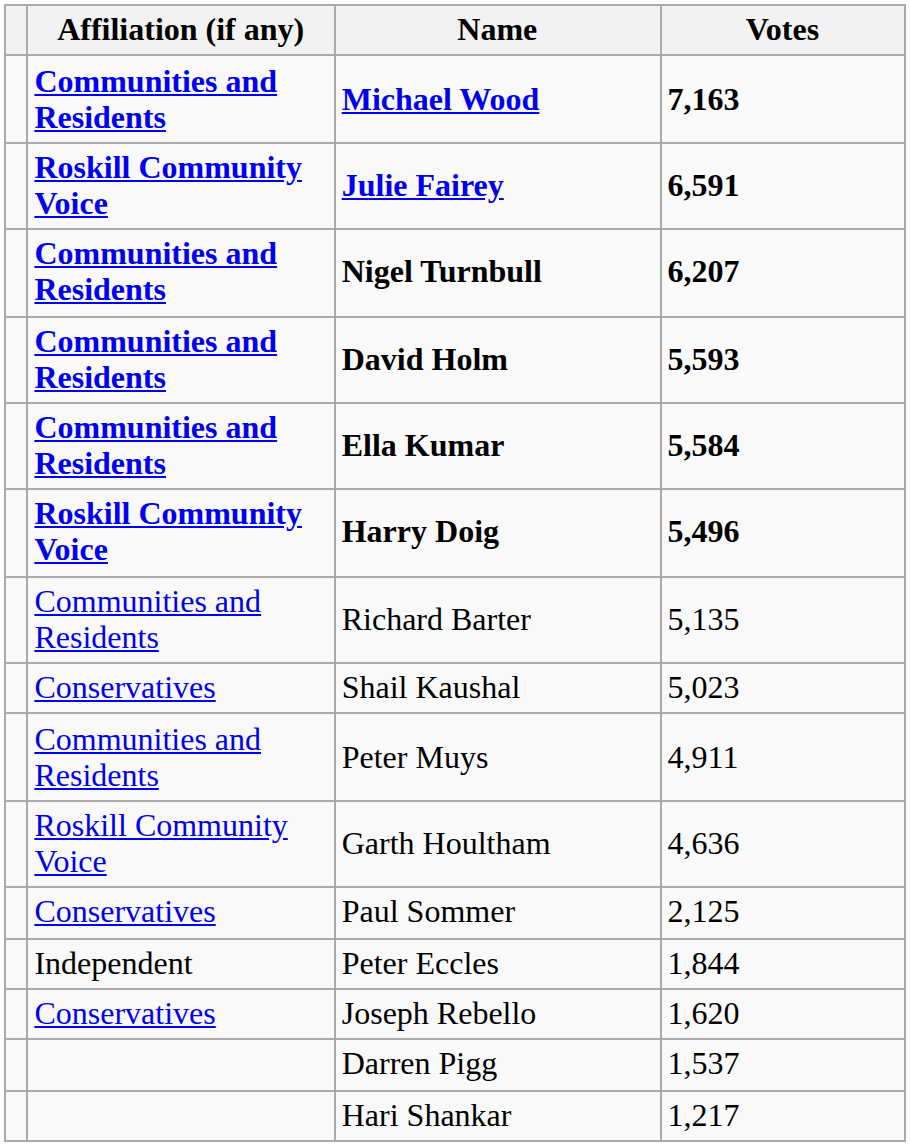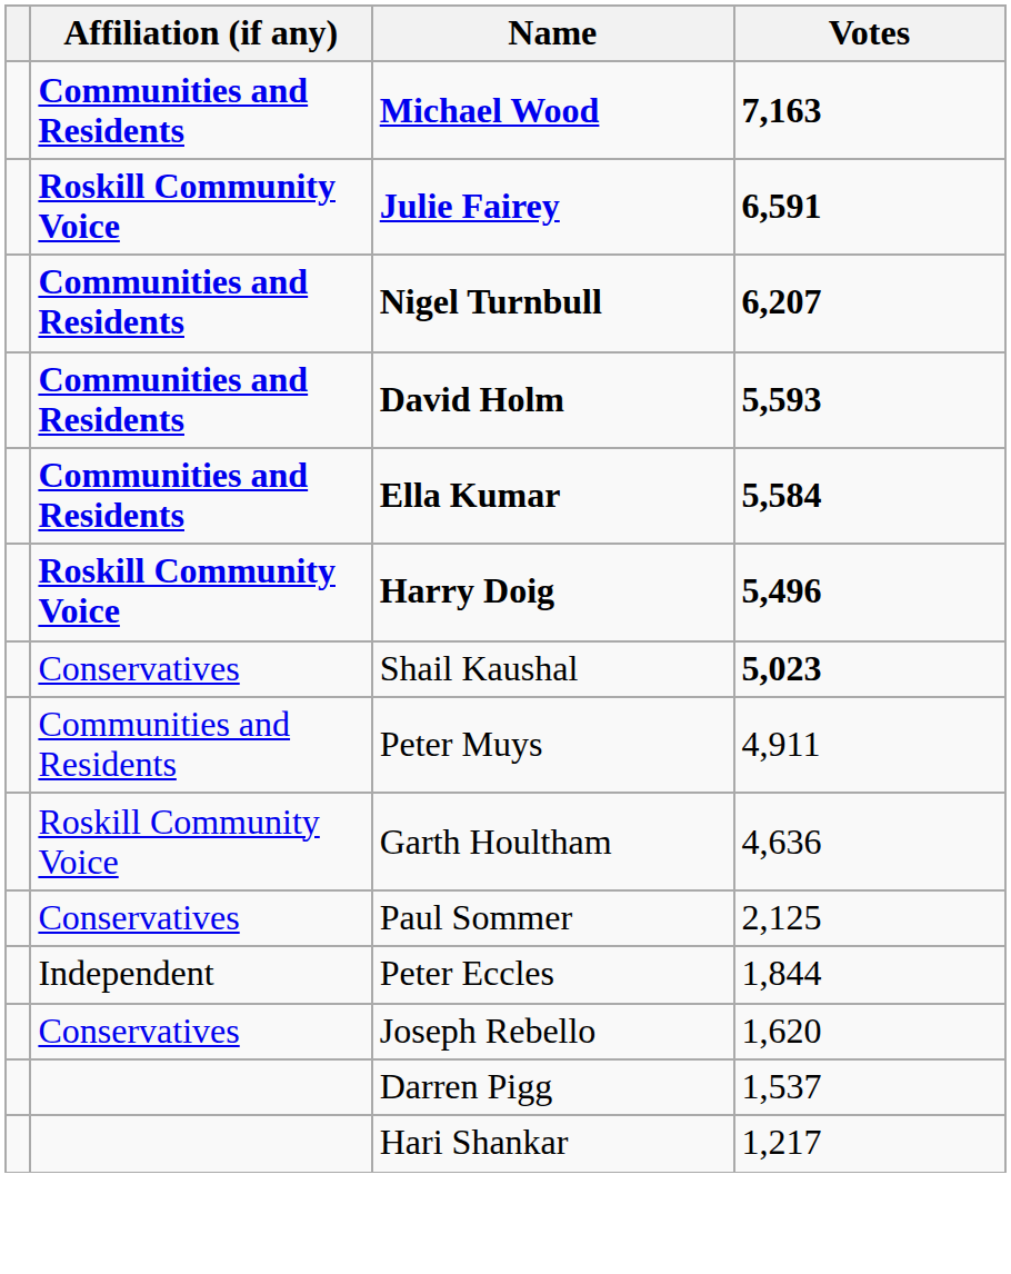 <table class="wikitable" style="width:51%;">
 <tr>
 <th style="width:1%;"></th>
 <th style="width:15%;">Affiliation (if any)</th>
 <th style="width:20%;">Name</th>
 <th style="width:15%;">Votes</th>
 </tr>
 <tr>
 <td bgcolor=></td>
 <td><strong><a href='#'>Communities and Residents</a></strong></td>
 <td><strong><a href='#'>Michael Wood</a></strong></td>
 <td><strong>7,163</strong></td>
 </tr>
 <tr>
 <td bgcolor=></td>
 <td><strong><a href='#'>Roskill Community Voice</a></strong></td>
 <td><strong><a href='#'>Julie Fairey</a></strong></td>
 <td><strong>6,591</strong></td>
 </tr>
 <tr>
 <td bgcolor=></td>
 <td><strong><a href='#'>Communities and Residents</a> </strong></td>
 <td><strong>Nigel Turnbull</strong></td>
 <td><strong>6,207</strong></td>
 </tr>
 <tr>
 <td bgcolor=></td>
 <td><strong><a href='#'>Communities and Residents</a></strong></td>
 <td><strong>David Holm</strong></td>
 <td><strong>5,593</strong></td>
 </tr>
 <tr>
 <td bgcolor=></td>
 <td><strong><a href='#'>Communities and Residents</a></strong></td>
 <td><strong>Ella Kumar</strong></td>
 <td><strong>5,584</strong></td>
 </tr>
 <tr>
 <td bgcolor=></td>
 <td><strong><a href='#'>Roskill Community Voice</a></strong></td>
 <td><strong>Harry Doig</strong></td>
 <td><strong>5,496</strong></td>
 </tr>
 <tr>
 <td bgcolor=></td>
-<td><a href='#'>Communities and Residents</a></td>
-<td>Richard Barter</td>
-<td>5,135</td>
-</tr>
-<tr>
-<td bgcolor=></td>
 <td><a href='#'>Conservatives</a></td>
 <td>Shail Kaushal</td>
-<td>5,023</td>
+<td><strong>5,023</strong></td>
 </tr>
 <tr>
 <td bgcolor=></td>
 <td><a href='#'>Communities and Residents</a></td>
 <td>Peter Muys</td>
 <td>4,911</td>
 </tr>
 <tr>
 <td bgcolor=></td>
 <td><a href='#'>Roskill Community Voice</a></td>
 <td>Garth Houltham</td>
 <td>4,636</td>
 </tr>
 <tr>
 <td bgcolor=></td>
 <td><a href='#'>Conservatives</a></td>
 <td>Paul Sommer</td>
 <td>2,125</td>
 </tr>
 <tr>
 <td bgcolor=></td>
 <td>Independent</td>
 <td>Peter Eccles</td>
 <td>1,844</td>
 </tr>
 <tr>
 <td bgcolor=></td>
 <td><a href='#'>Conservatives</a></td>
 <td>Joseph Rebello</td>
 <td>1,620</td>
 </tr>
 <tr>
 <td bgcolor=></td>
 <td></td>
 <td>Darren Pigg</td>
 <td>1,537</td>
 </tr>
 <tr>
 <td bgcolor=></td>
 <td></td>
 <td>Hari Shankar</td>
 <td>1,217</td>
 </tr>
 </table>
